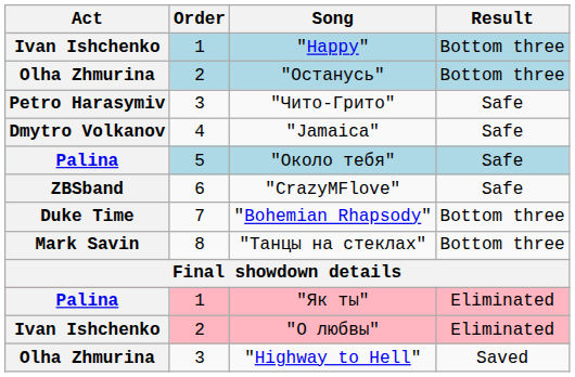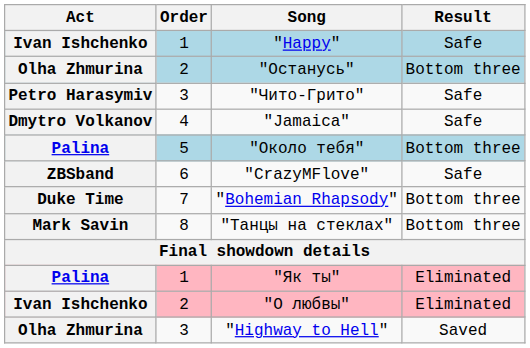 <table class="wikitable plainrowheaders" style="text-align:center;">
 <tr>
 <th scope="col">Act</th>
 <th scope="col">Order</th>
 <th scope="col">Song</th>
 <th scope="col">Result</th>
 </tr>
 <tr style="background:lightblue;">
 <th scope="row">Ivan Ishchenko</th>
 <td>1</td>
 <td>"<a href='#'>Happy</a>"</td>
-<td>Bottom three</td>
+<td>Safe</td>
 </tr>
 <tr style="background:lightblue;">
 <th scope="row">Olha Zhmurina</th>
 <td>2</td>
 <td>"Останусь"</td>
 <td>Bottom three</td>
 </tr>
 <tr>
 <th scope="row">Petro Harasymiv</th>
 <td>3</td>
 <td>"Чито-Грито"</td>
 <td>Safe</td>
 </tr>
 <tr>
 <th scope="row">Dmytro Volkanov</th>
 <td>4</td>
 <td>"Jamaica"</td>
 <td>Safe</td>
 </tr>
 <tr style="background:lightblue;">
 <th scope="row"><a href='#'>Palina</a></th>
 <td>5</td>
 <td>"Около тебя"</td>
-<td>Safe</td>
+<td>Bottom three</td>
 </tr>
 <tr>
 <th scope="row">ZBSband</th>
 <td>6</td>
 <td>"CrazyMFlove"</td>
 <td>Safe</td>
 </tr>
 <tr>
 <th scope="row">Duke Time</th>
 <td>7</td>
 <td>"<a href='#'>Bohemian Rhapsody</a>"</td>
 <td>Bottom three</td>
 </tr>
 <tr>
 <th scope="row">Mark Savin</th>
 <td>8</td>
 <td>"Танцы на стеклах"</td>
 <td>Bottom three</td>
 </tr>
 <tr>
 <th colspan="4">Final showdown details</th>
 </tr>
 <tr style="background:lightpink;">
 <th scope="row"><a href='#'>Palina</a></th>
 <td>1</td>
 <td>"Як ты"</td>
 <td>Eliminated</td>
 </tr>
 <tr style="background:lightpink;">
 <th scope="row">Ivan Ishchenko</th>
 <td>2</td>
 <td>"О любвы"</td>
 <td>Eliminated</td>
 </tr>
 <tr>
 <th scope="row">Olha Zhmurina</th>
 <td>3</td>
 <td>"<a href='#'>Highway to Hell</a>"</td>
 <td>Saved</td>
 </tr>
 </table>
